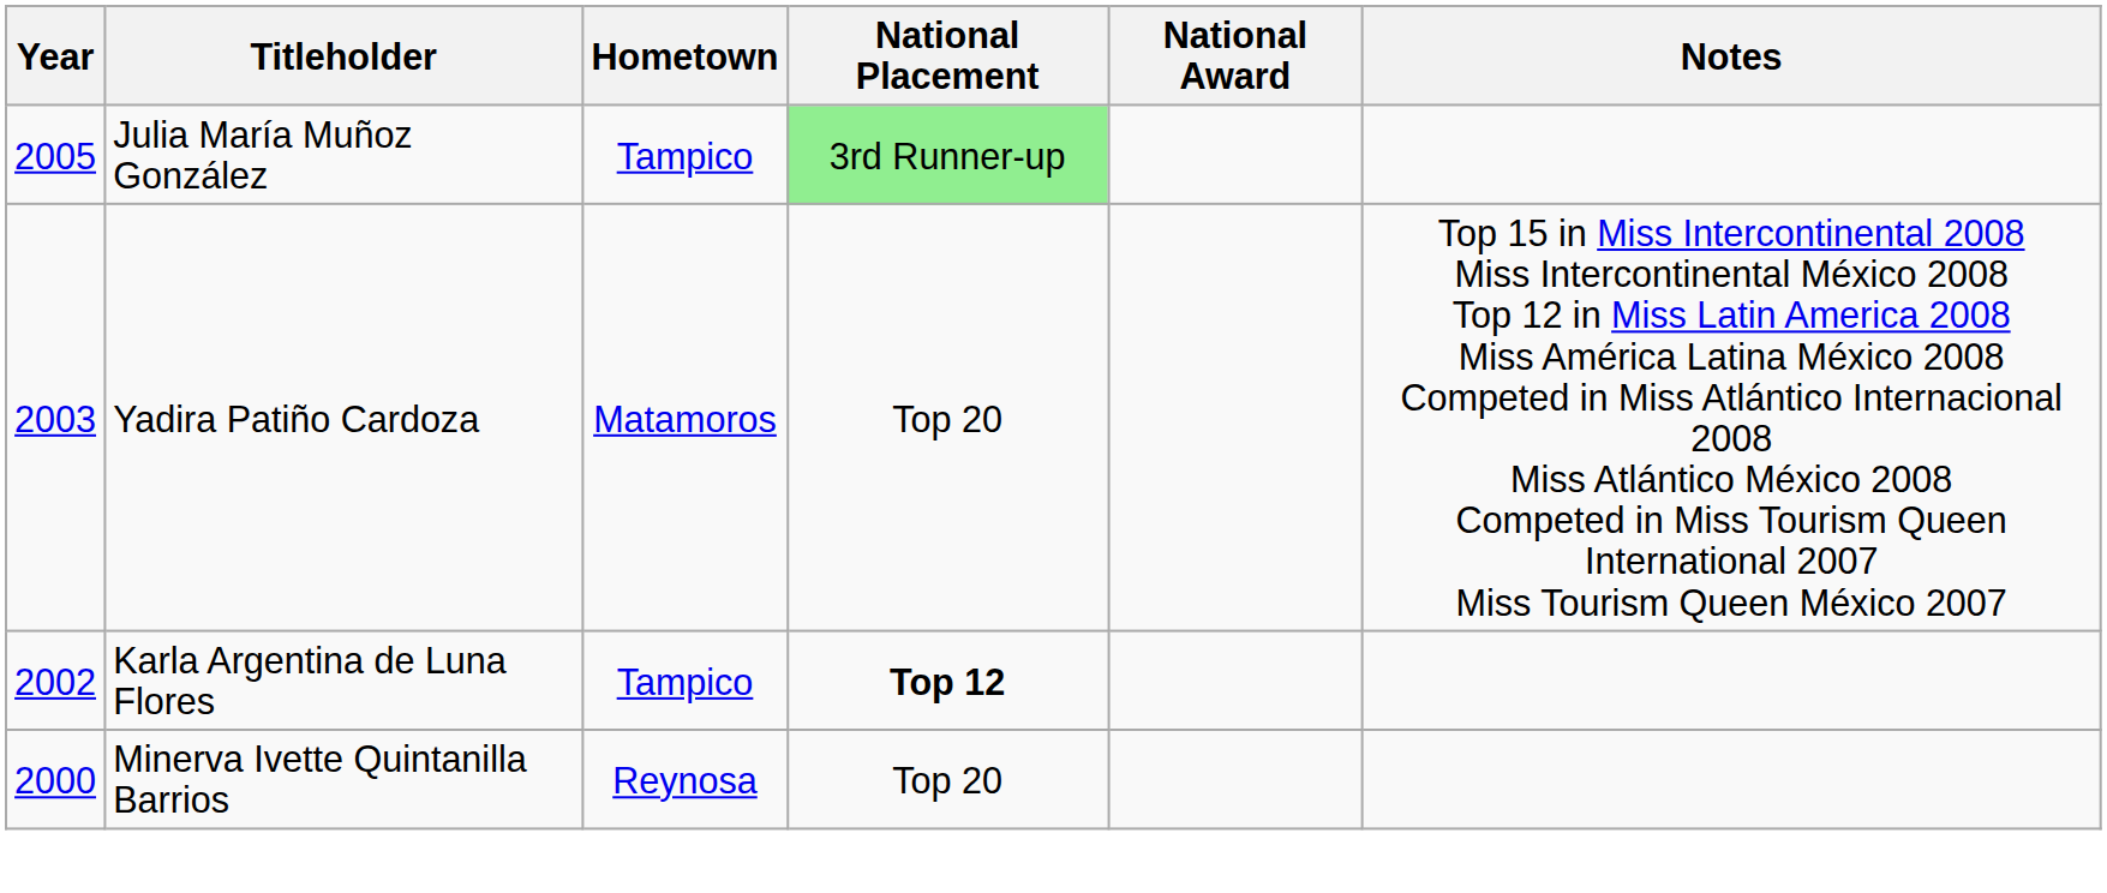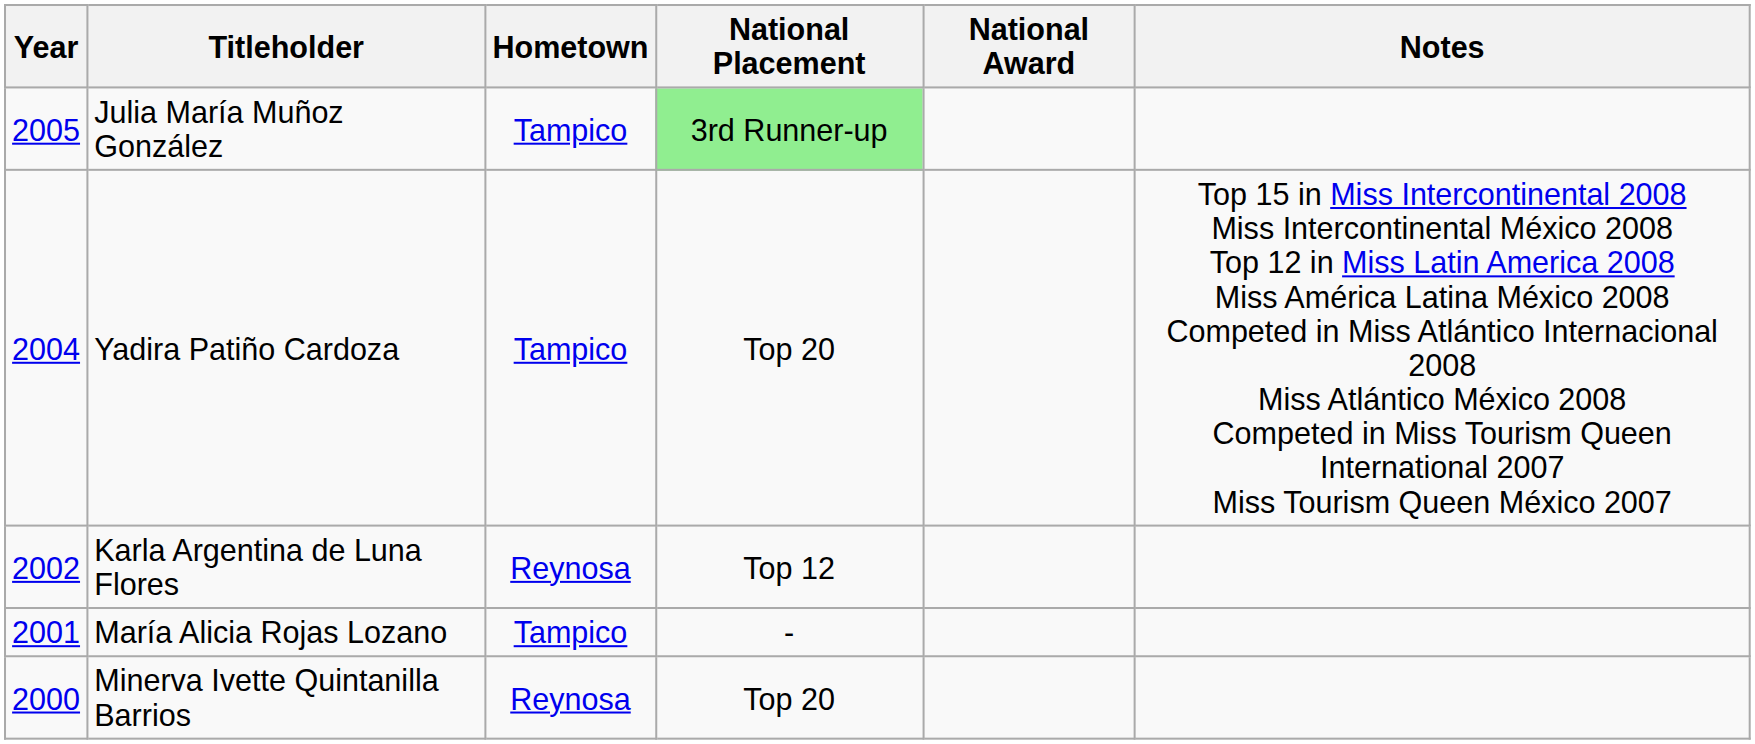 <table class="wikitable sortable" style="font-size: 95%;">
 <tr>
 <th>Year</th>
 <th>Titleholder</th>
 <th>Hometown</th>
 <th>National Placement</th>
 <th>National Award</th>
 <th>Notes</th>
 </tr>
 <tr>
 <td align="center"><a href='#'>2005</a></td>
 <td>Julia María Muñoz González</td>
 <td align="center"><a href='#'>Tampico</a></td>
 <td align="center" style="background: lightgreen;">3rd Runner-up</td>
 <td align="center"></td>
 <td align="center"></td>
 </tr>
 <tr>
-<td align="center"><a href='#'>2003</a></td>
+<td align="center"><a href='#'>2004</a></td>
 <td>Yadira Patiño Cardoza</td>
-<td align="center"><a href='#'>Matamoros</a></td>
+<td align="center"><a href='#'>Tampico</a></td>
 <td align="center">Top 20</td>
 <td align="center"></td>
 <td align="center">Top 15 in <a href='#'>Miss Intercontinental 2008</a><br>Miss Intercontinental México 2008<br>Top 12 in <a href='#'>Miss Latin America 2008</a><br>Miss América Latina México 2008<br>Competed in Miss Atlántico Internacional 2008<br>Miss Atlántico México 2008<br>Competed in Miss Tourism Queen International 2007<br>Miss Tourism Queen México 2007</td>
 </tr>
 <tr>
 <td align="center"><a href='#'>2002</a></td>
 <td>Karla Argentina de Luna Flores</td>
+<td align="center"><a href='#'>Reynosa</a></td>
+<td align="center">Top 12</td>
+<td align="center"></td>
+<td align="center"></td>
+</tr>
+<tr>
+<td align="center"><a href='#'>2001</a></td>
+<td>María Alicia Rojas Lozano</td>
 <td align="center"><a href='#'>Tampico</a></td>
-<td align="center"><strong>Top 12</strong></td>
+<td align="center">-</td>
 <td align="center"></td>
 <td align="center"></td>
 </tr>
 <tr>
 <td align="center"><a href='#'>2000</a></td>
 <td>Minerva Ivette Quintanilla Barrios</td>
 <td align="center"><a href='#'>Reynosa</a></td>
 <td align="center">Top 20</td>
 <td align="center"></td>
 <td align="center"></td>
 </tr>
 </table>
